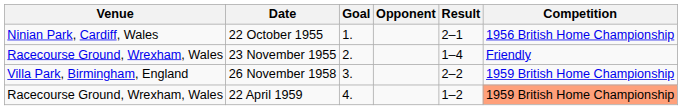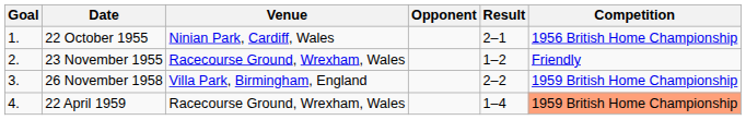 <table class="wikitable">
 <tr>
+<th>Goal</th>
+<th>Date</th>
 <th>Venue</th>
-<th>Date</th>
-<th>Goal</th>
 <th>Opponent</th>
 <th>Result</th>
 <th>Competition</th>
 </tr>
 <tr>
+<td>1.</td>
+<td>22 October 1955</td>
 <td><a href='#'>Ninian Park</a>, <a href='#'>Cardiff</a>, Wales</td>
-<td>22 October 1955</td>
-<td>1.</td>
 <td></td>
 <td>2–1</td>
 <td><a href='#'>1956 British Home Championship</a></td>
 </tr>
 <tr>
+<td>2.</td>
+<td>23 November 1955</td>
 <td><a href='#'>Racecourse Ground</a>, <a href='#'>Wrexham</a>, Wales</td>
-<td>23 November 1955</td>
-<td>2.</td>
 <td></td>
-<td>1–4</td>
+<td>1–2</td>
 <td><a href='#'>Friendly</a></td>
 </tr>
 <tr>
+<td>3.</td>
+<td>26 November 1958</td>
 <td><a href='#'>Villa Park</a>, <a href='#'>Birmingham</a>, England</td>
-<td>26 November 1958</td>
-<td>3.</td>
 <td></td>
 <td>2–2</td>
 <td><a href='#'>1959 British Home Championship</a></td>
 </tr>
 <tr>
+<td>4.</td>
+<td>22 April 1959</td>
 <td>Racecourse Ground, Wrexham, Wales</td>
-<td>22 April 1959</td>
-<td>4.</td>
 <td></td>
-<td>1–2</td>
+<td>1–4</td>
 <td style="background: lightsalmon;">1959 British Home Championship</td>
 </tr>
 </table>
